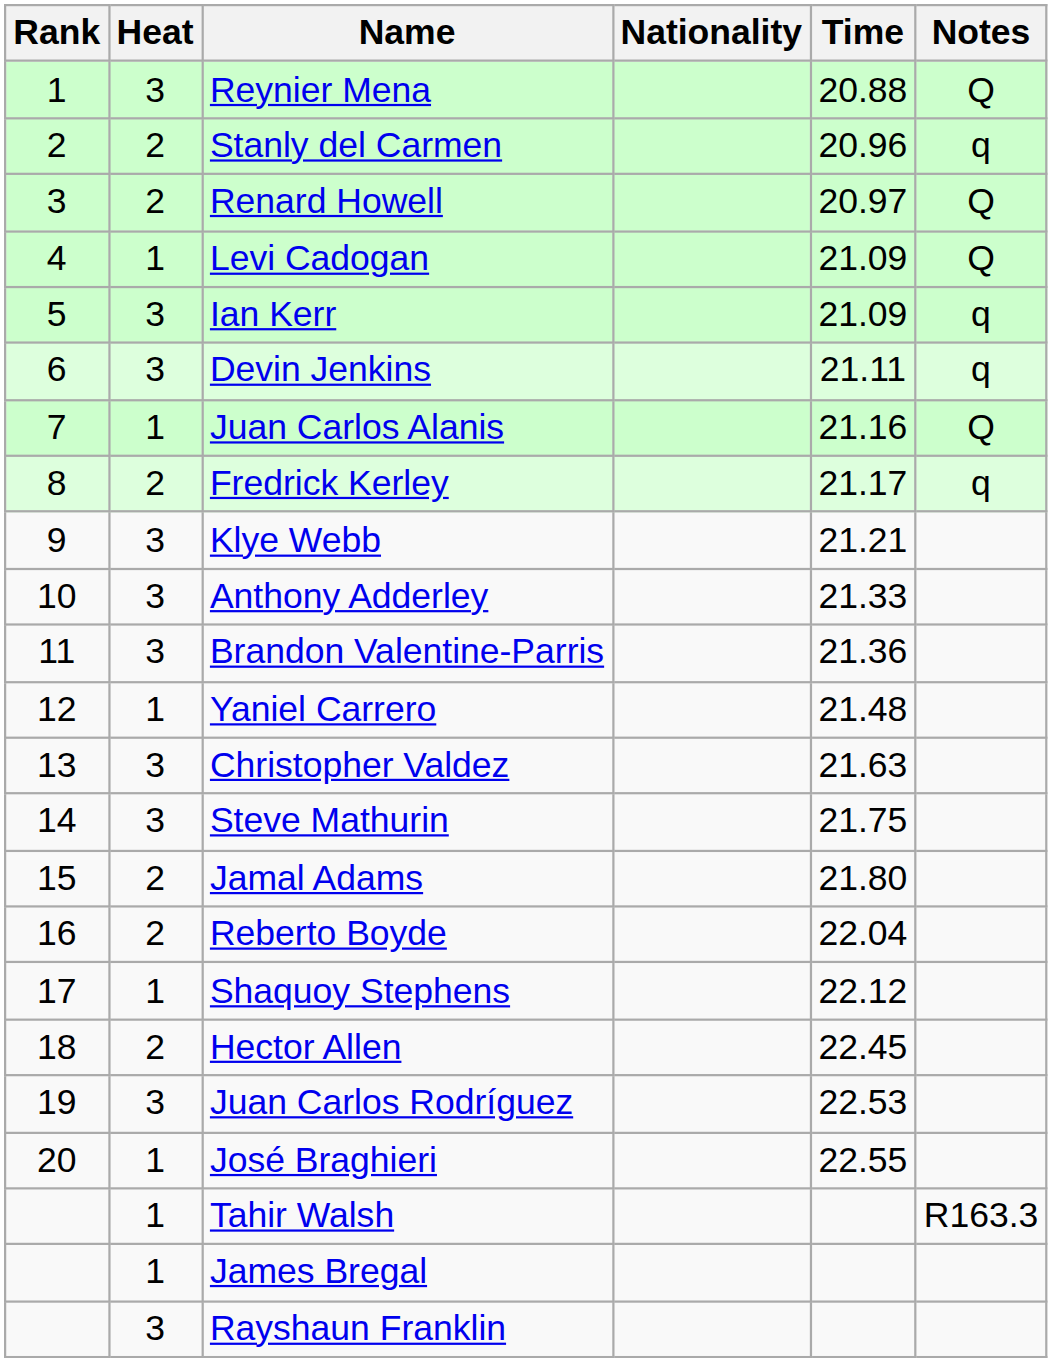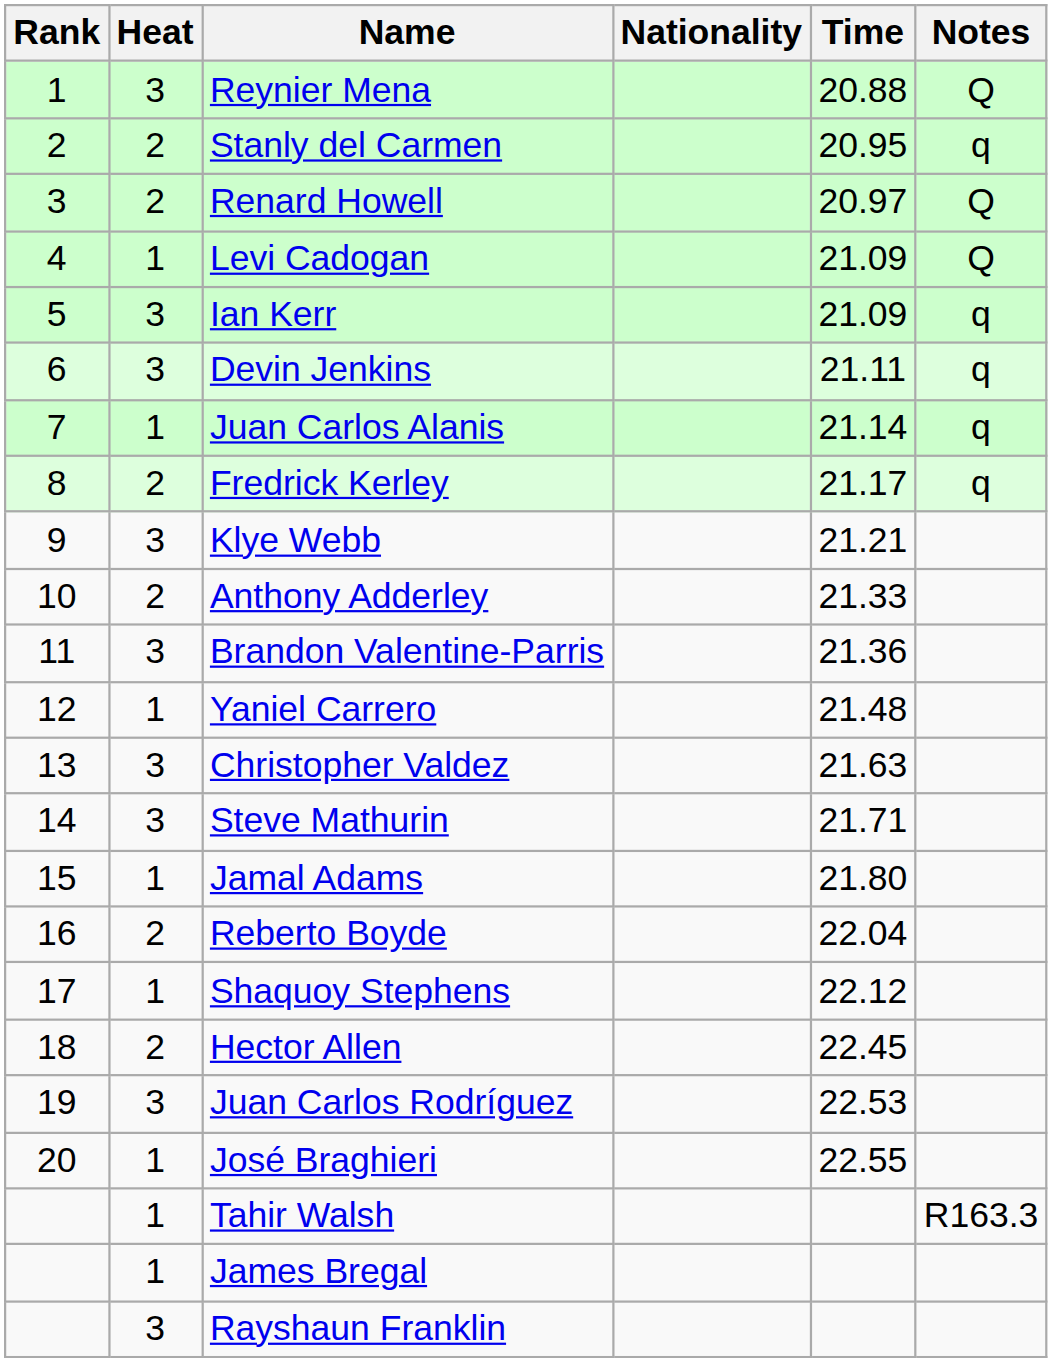 <table class="wikitable sortable" style="text-align:center">
 <tr>
 <th>Rank</th>
 <th>Heat</th>
 <th>Name</th>
 <th>Nationality</th>
 <th>Time</th>
 <th>Notes</th>
 </tr>
 <tr bgcolor=ccffcc>
 <td>1</td>
 <td>3</td>
 <td align=left><a href='#'>Reynier Mena</a></td>
 <td align=left></td>
 <td>20.88</td>
 <td>Q</td>
 </tr>
 <tr bgcolor=ccffcc>
 <td>2</td>
 <td>2</td>
 <td align=left><a href='#'>Stanly del Carmen</a></td>
 <td align=left></td>
-<td>20.96</td>
+<td>20.95</td>
 <td>q</td>
 </tr>
 <tr bgcolor=ccffcc>
 <td>3</td>
 <td>2</td>
 <td align=left><a href='#'>Renard Howell</a></td>
 <td align=left></td>
 <td>20.97</td>
 <td>Q</td>
 </tr>
 <tr bgcolor=ccffcc>
 <td>4</td>
 <td>1</td>
 <td align=left><a href='#'>Levi Cadogan</a></td>
 <td align=left></td>
 <td>21.09</td>
 <td>Q</td>
 </tr>
 <tr bgcolor=ccffcc>
 <td>5</td>
 <td>3</td>
 <td align=left><a href='#'>Ian Kerr</a></td>
 <td align=left></td>
 <td>21.09</td>
 <td>q</td>
 </tr>
 <tr bgcolor=ddffdd>
 <td>6</td>
 <td>3</td>
 <td align=left><a href='#'>Devin Jenkins</a></td>
 <td align=left></td>
 <td>21.11</td>
 <td>q</td>
 </tr>
 <tr bgcolor=ccffcc>
 <td>7</td>
 <td>1</td>
 <td align=left><a href='#'>Juan Carlos Alanis</a></td>
 <td align=left></td>
-<td>21.16</td>
-<td>Q</td>
+<td>21.14</td>
+<td>q</td>
 </tr>
 <tr bgcolor=ddffdd>
 <td>8</td>
 <td>2</td>
 <td align=left><a href='#'>Fredrick Kerley</a></td>
 <td align=left></td>
 <td>21.17</td>
 <td>q</td>
 </tr>
 <tr>
 <td>9</td>
 <td>3</td>
 <td align=left><a href='#'>Klye Webb</a></td>
 <td align=left></td>
 <td>21.21</td>
 <td></td>
 </tr>
 <tr>
 <td>10</td>
-<td>3</td>
+<td>2</td>
 <td align=left><a href='#'>Anthony Adderley</a></td>
 <td align=left></td>
 <td>21.33</td>
 <td></td>
 </tr>
 <tr>
 <td>11</td>
 <td>3</td>
 <td align=left><a href='#'>Brandon Valentine-Parris</a></td>
 <td align=left></td>
 <td>21.36</td>
 <td></td>
 </tr>
 <tr>
 <td>12</td>
 <td>1</td>
 <td align=left><a href='#'>Yaniel Carrero</a></td>
 <td align=left></td>
 <td>21.48</td>
 <td></td>
 </tr>
 <tr>
 <td>13</td>
 <td>3</td>
 <td align=left><a href='#'>Christopher Valdez</a></td>
 <td align=left></td>
 <td>21.63</td>
 <td></td>
 </tr>
 <tr>
 <td>14</td>
 <td>3</td>
 <td align=left><a href='#'>Steve Mathurin</a></td>
 <td align=left></td>
-<td>21.75</td>
+<td>21.71</td>
 <td></td>
 </tr>
 <tr>
 <td>15</td>
-<td>2</td>
+<td>1</td>
 <td align=left><a href='#'>Jamal Adams</a></td>
 <td align=left></td>
 <td>21.80</td>
 <td></td>
 </tr>
 <tr>
 <td>16</td>
 <td>2</td>
 <td align=left><a href='#'>Reberto Boyde</a></td>
 <td align=left></td>
 <td>22.04</td>
 <td></td>
 </tr>
 <tr>
 <td>17</td>
 <td>1</td>
 <td align=left><a href='#'>Shaquoy Stephens</a></td>
 <td align=left></td>
 <td>22.12</td>
 <td></td>
 </tr>
 <tr>
 <td>18</td>
 <td>2</td>
 <td align=left><a href='#'>Hector Allen</a></td>
 <td align=left></td>
 <td>22.45</td>
 <td></td>
 </tr>
 <tr>
 <td>19</td>
 <td>3</td>
 <td align=left><a href='#'>Juan Carlos Rodríguez</a></td>
 <td align=left></td>
 <td>22.53</td>
 <td></td>
 </tr>
 <tr>
 <td>20</td>
 <td>1</td>
 <td align=left><a href='#'>José Braghieri</a></td>
 <td align=left></td>
 <td>22.55</td>
 <td></td>
 </tr>
 <tr>
 <td></td>
 <td>1</td>
 <td align=left><a href='#'>Tahir Walsh</a></td>
 <td align=left></td>
 <td></td>
 <td>R163.3</td>
 </tr>
 <tr>
 <td></td>
 <td>1</td>
 <td align=left><a href='#'>James Bregal</a></td>
 <td align=left></td>
 <td></td>
 <td></td>
 </tr>
 <tr>
 <td></td>
 <td>3</td>
 <td align=left><a href='#'>Rayshaun Franklin</a></td>
 <td align=left></td>
 <td></td>
 <td></td>
 </tr>
 </table>
